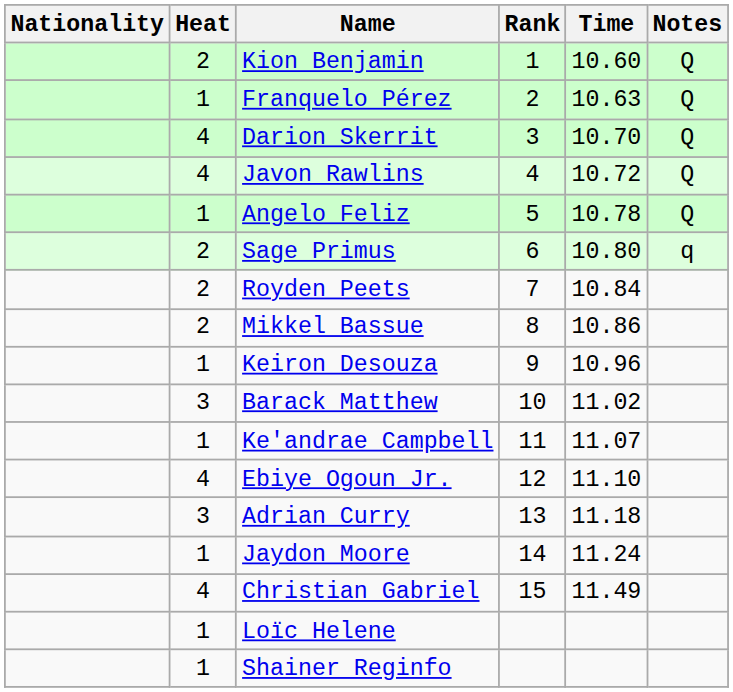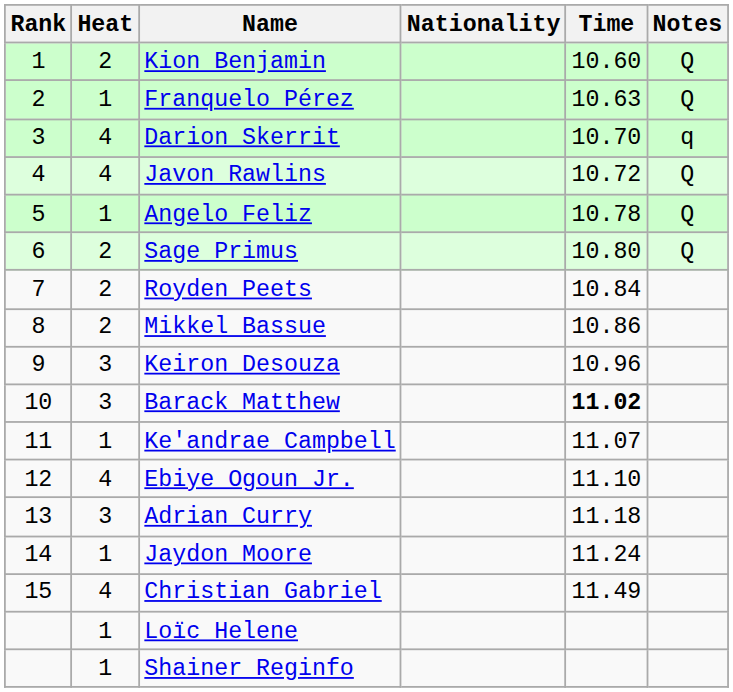 <table class="wikitable sortable" style="text-align:center">
 <tr>
-<th>Nationality</th>
+<th>Rank</th>
 <th>Heat</th>
 <th>Name</th>
-<th>Rank</th>
+<th>Nationality</th>
 <th>Time</th>
 <th>Notes</th>
 </tr>
 <tr bgcolor=ccffcc>
-<td align=left></td>
+<td>1</td>
 <td>2</td>
 <td align=left><a href='#'>Kion Benjamin</a></td>
-<td>1</td>
+<td align=left></td>
 <td>10.60</td>
 <td>Q</td>
 </tr>
 <tr bgcolor=ccffcc>
-<td align=left></td>
+<td>2</td>
 <td>1</td>
 <td align=left><a href='#'>Franquelo Pérez</a></td>
-<td>2</td>
+<td align=left></td>
 <td>10.63</td>
 <td>Q</td>
 </tr>
 <tr bgcolor=ccffcc>
-<td align=left></td>
+<td>3</td>
 <td>4</td>
 <td align=left><a href='#'>Darion Skerrit</a></td>
-<td>3</td>
+<td align=left></td>
 <td>10.70</td>
-<td>Q</td>
+<td>q</td>
 </tr>
 <tr bgcolor=ddffdd>
-<td align=left></td>
+<td>4</td>
 <td>4</td>
 <td align=left><a href='#'>Javon Rawlins</a></td>
-<td>4</td>
+<td align=left></td>
 <td>10.72</td>
 <td>Q</td>
 </tr>
 <tr bgcolor=ccffcc>
-<td align=left></td>
+<td>5</td>
 <td>1</td>
 <td align=left><a href='#'>Angelo Feliz</a></td>
-<td>5</td>
+<td align=left></td>
 <td>10.78</td>
 <td>Q</td>
 </tr>
 <tr bgcolor=ddffdd>
-<td align=left></td>
+<td>6</td>
 <td>2</td>
 <td align=left><a href='#'>Sage Primus</a></td>
-<td>6</td>
+<td align=left></td>
 <td>10.80</td>
-<td>q</td>
+<td>Q</td>
 </tr>
 <tr>
-<td align=left></td>
+<td>7</td>
 <td>2</td>
 <td align=left><a href='#'>Royden Peets</a></td>
-<td>7</td>
+<td align=left></td>
 <td>10.84</td>
 <td></td>
 </tr>
 <tr>
-<td align=left></td>
+<td>8</td>
 <td>2</td>
 <td align=left><a href='#'>Mikkel Bassue</a></td>
-<td>8</td>
+<td align=left></td>
 <td>10.86</td>
 <td></td>
 </tr>
 <tr>
+<td>9</td>
+<td>3</td>
+<td align=left><a href='#'>Keiron Desouza</a></td>
 <td align=left></td>
-<td>1</td>
-<td align=left><a href='#'>Keiron Desouza</a></td>
-<td>9</td>
 <td>10.96</td>
 <td></td>
 </tr>
 <tr>
-<td align=left></td>
+<td>10</td>
 <td>3</td>
 <td align=left><a href='#'>Barack Matthew</a></td>
-<td>10</td>
-<td>11.02</td>
+<td align=left></td>
+<td><strong>11.02</strong></td>
 <td></td>
 </tr>
 <tr>
-<td align=left></td>
+<td>11</td>
 <td>1</td>
 <td align=left><a href='#'>Ke'andrae Campbell</a></td>
-<td>11</td>
+<td align=left></td>
 <td>11.07</td>
 <td></td>
 </tr>
 <tr>
-<td align=left></td>
+<td>12</td>
 <td>4</td>
 <td align=left><a href='#'>Ebiye Ogoun Jr.</a></td>
-<td>12</td>
+<td align=left></td>
 <td>11.10</td>
 <td></td>
 </tr>
 <tr>
-<td align=left></td>
+<td>13</td>
 <td>3</td>
 <td align=left><a href='#'>Adrian Curry</a></td>
-<td>13</td>
+<td align=left></td>
 <td>11.18</td>
 <td></td>
 </tr>
 <tr>
-<td align=left></td>
+<td>14</td>
 <td>1</td>
 <td align=left><a href='#'>Jaydon Moore</a></td>
-<td>14</td>
+<td align=left></td>
 <td>11.24</td>
 <td></td>
 </tr>
 <tr>
-<td align=left></td>
+<td>15</td>
 <td>4</td>
 <td align=left><a href='#'>Christian Gabriel</a></td>
-<td>15</td>
+<td align=left></td>
 <td>11.49</td>
 <td></td>
 </tr>
 <tr>
-<td align=left></td>
+<td></td>
 <td>1</td>
 <td align=left><a href='#'>Loïc Helene</a></td>
-<td></td>
+<td align=left></td>
 <td></td>
 <td></td>
 </tr>
 <tr>
-<td align=left></td>
+<td></td>
 <td>1</td>
 <td align=left><a href='#'>Shainer Reginfo</a></td>
-<td></td>
+<td align=left></td>
 <td></td>
 <td></td>
 </tr>
 </table>
